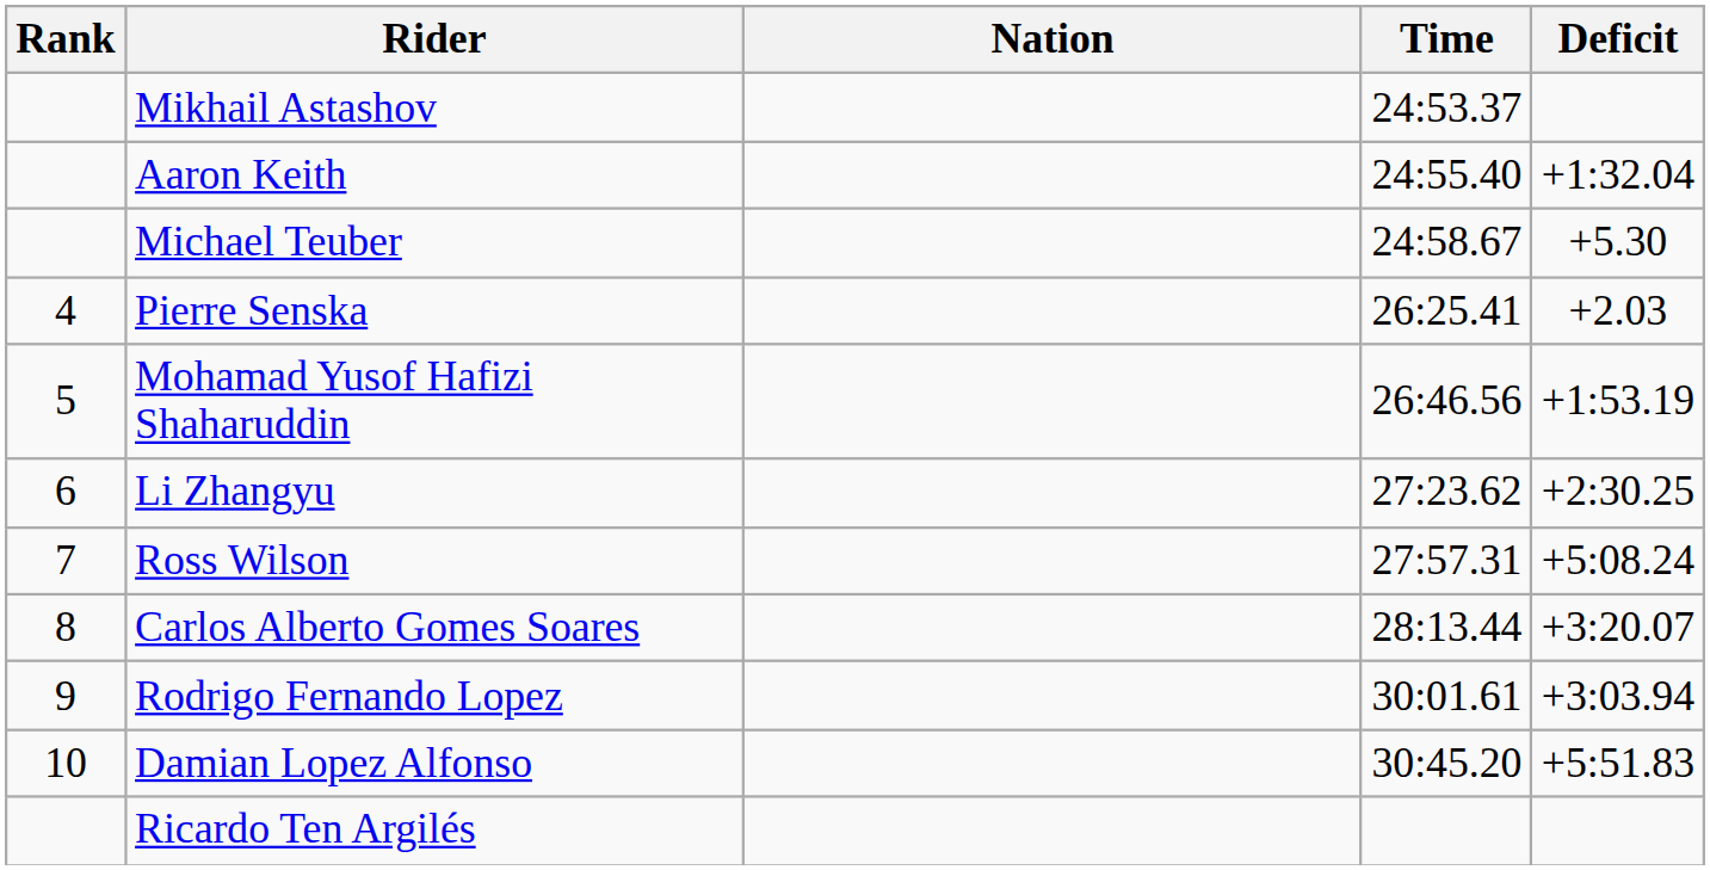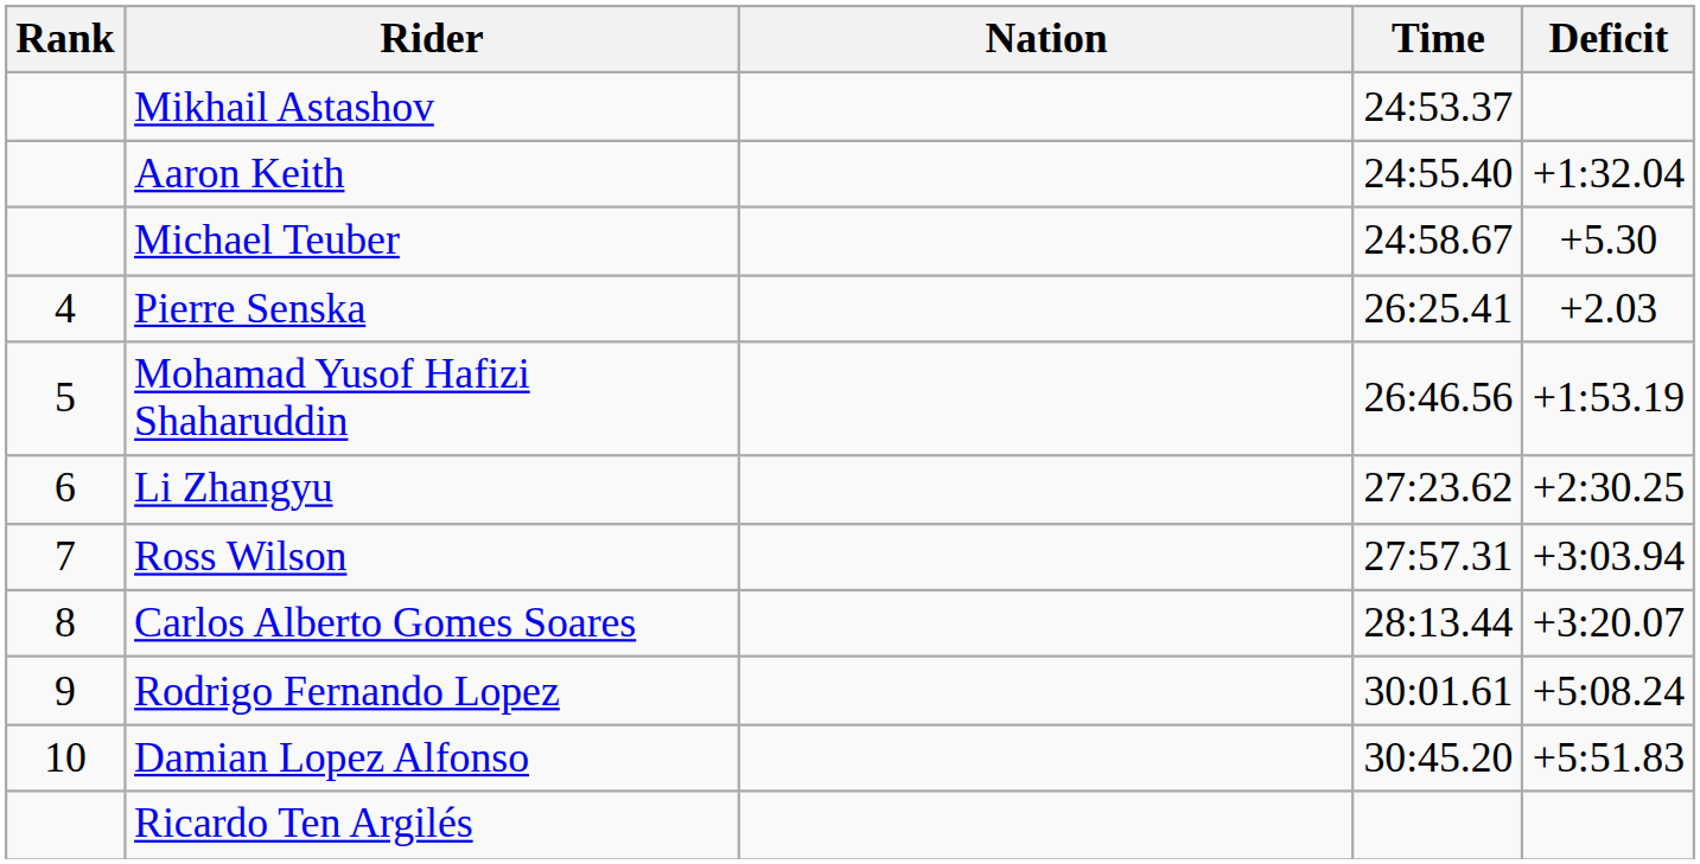 <table class="wikitable sortable" style="text-align:center">
 <tr style="background:#efefef;">
 <th width="30">Rank</th>
 <th width="225">Rider</th>
 <th width="225">Nation</th>
 <th width="55">Time</th>
 <th width="55">Deficit</th>
 </tr>
 <tr>
 <td></td>
 <td align="left"><a href='#'>Mikhail Astashov</a></td>
 <td align="left"></td>
 <td>24:53.37</td>
 <td></td>
 </tr>
 <tr>
 <td></td>
 <td align="left"><a href='#'>Aaron Keith</a></td>
 <td align="left"></td>
 <td>24:55.40</td>
 <td>+1:32.04</td>
 </tr>
 <tr>
 <td></td>
 <td align="left"><a href='#'>Michael Teuber</a></td>
 <td align="left"></td>
 <td>24:58.67</td>
 <td>+5.30</td>
 </tr>
 <tr>
 <td>4</td>
 <td align="left"><a href='#'>Pierre Senska</a></td>
 <td align="left"></td>
 <td>26:25.41</td>
 <td>+2.03</td>
 </tr>
 <tr>
 <td>5</td>
 <td align="left"><a href='#'>Mohamad Yusof Hafizi Shaharuddin</a></td>
 <td align="left"></td>
 <td>26:46.56</td>
 <td>+1:53.19</td>
 </tr>
 <tr>
 <td>6</td>
 <td align="left"><a href='#'>Li Zhangyu</a></td>
 <td align="left"></td>
 <td>27:23.62</td>
 <td>+2:30.25</td>
 </tr>
 <tr>
 <td>7</td>
 <td align="left"><a href='#'>Ross Wilson</a></td>
 <td align="left"></td>
 <td>27:57.31</td>
-<td>+5:08.24</td>
+<td>+3:03.94</td>
 </tr>
 <tr>
 <td>8</td>
 <td align="left"><a href='#'>Carlos Alberto Gomes Soares</a></td>
 <td align="left"></td>
 <td>28:13.44</td>
 <td>+3:20.07</td>
 </tr>
 <tr>
 <td>9</td>
 <td align="left"><a href='#'>Rodrigo Fernando Lopez</a></td>
 <td align="left"></td>
 <td>30:01.61</td>
-<td>+3:03.94</td>
+<td>+5:08.24</td>
 </tr>
 <tr>
 <td>10</td>
 <td align="left"><a href='#'>Damian Lopez Alfonso</a></td>
 <td align="left"></td>
 <td>30:45.20</td>
 <td>+5:51.83</td>
 </tr>
 <tr>
 <td></td>
 <td align="left"><a href='#'>Ricardo Ten Argilés</a></td>
 <td align="left"></td>
 <td></td>
 <td></td>
 </tr>
 </table>
